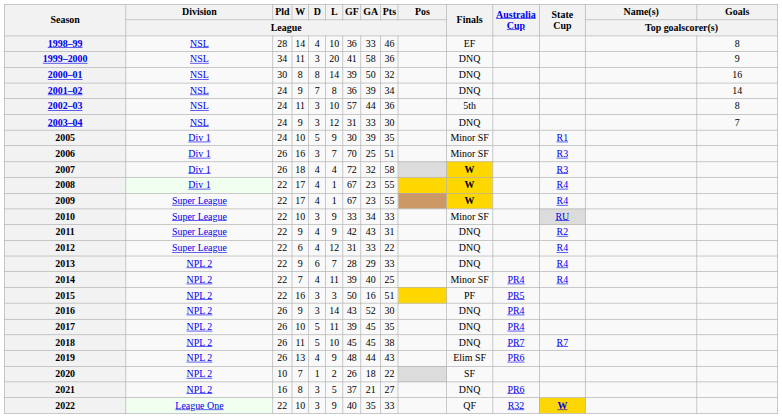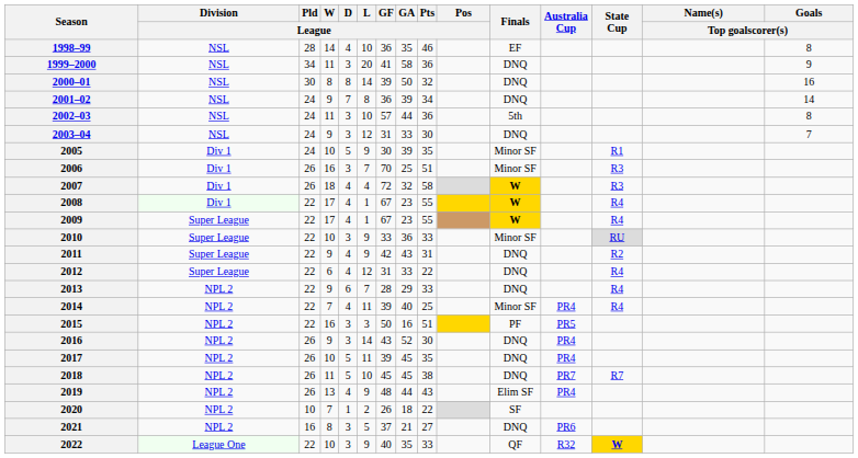 <table class="wikitable sortable" style="text-align: center">
 <tr>
 <th rowspan="2" scope="col">Season</th>
 <th scope="col">Division</th>
 <th width="20" scope="col">Pld</th>
 <th width="20" scope="col">W</th>
 <th width="20" scope="col">D</th>
 <th width="20" scope="col">L</th>
 <th width="20" scope="col">GF</th>
 <th width="20" scope="col">GA</th>
 <th width="20" scope="col">Pts</th>
 <th scope="col">Pos</th>
 <th rowspan="2" width="6%" scope="col" class="unsortable">Finals</th>
 <th rowspan="2" width="6%" scope="col" class="unsortable"><a href='#'>Australia Cup</a></th>
 <th rowspan="2" width="6%" scope="col" class="unsortable">State Cup</th>
 <th scope="col">Name(s)</th>
 <th scope="col">Goals</th>
 </tr>
 <tr class="unsortable">
 <th colspan="9" scope="col">League</th>
 <th colspan="2" scope="col">Top goalscorer(s)</th>
 </tr>
 <tr>
 <th><a href='#'>1998–99</a></th>
 <td><a href='#'>NSL</a></td>
 <td>28</td>
 <td>14</td>
 <td>4</td>
 <td>10</td>
 <td>36</td>
-<td>33</td>
+<td>35</td>
 <td>46</td>
 <td></td>
 <td>EF</td>
 <td></td>
 <td></td>
 <td align=left></td>
 <td>8</td>
 </tr>
 <tr>
 <th><a href='#'>1999–2000</a></th>
 <td><a href='#'>NSL</a></td>
 <td>34</td>
 <td>11</td>
 <td>3</td>
 <td>20</td>
 <td>41</td>
 <td>58</td>
 <td>36</td>
 <td></td>
 <td>DNQ</td>
 <td></td>
 <td></td>
 <td align=left></td>
 <td>9</td>
 </tr>
 <tr>
 <th><a href='#'>2000–01</a></th>
 <td><a href='#'>NSL</a></td>
 <td>30</td>
 <td>8</td>
 <td>8</td>
 <td>14</td>
 <td>39</td>
 <td>50</td>
 <td>32</td>
 <td></td>
 <td>DNQ</td>
 <td></td>
 <td></td>
 <td align=left></td>
 <td>16</td>
 </tr>
 <tr>
 <th><a href='#'>2001–02</a></th>
 <td><a href='#'>NSL</a></td>
 <td>24</td>
 <td>9</td>
 <td>7</td>
 <td>8</td>
 <td>36</td>
 <td>39</td>
 <td>34</td>
 <td></td>
 <td>DNQ</td>
 <td></td>
 <td></td>
 <td align=left></td>
 <td>14</td>
 </tr>
 <tr>
 <th><a href='#'>2002–03</a></th>
 <td><a href='#'>NSL</a></td>
 <td>24</td>
 <td>11</td>
 <td>3</td>
 <td>10</td>
 <td>57</td>
 <td>44</td>
 <td>36</td>
 <td></td>
 <td>5th</td>
 <td></td>
 <td></td>
 <td align=left></td>
 <td>8</td>
 </tr>
 <tr>
 <th><a href='#'>2003–04</a></th>
 <td><a href='#'>NSL</a></td>
 <td>24</td>
 <td>9</td>
 <td>3</td>
 <td>12</td>
 <td>31</td>
 <td>33</td>
 <td>30</td>
 <td></td>
 <td>DNQ</td>
 <td></td>
 <td></td>
 <td align=left></td>
 <td>7</td>
 </tr>
 <tr>
 <th>2005</th>
 <td><a href='#'>Div 1</a></td>
 <td>24</td>
 <td>10</td>
 <td>5</td>
 <td>9</td>
 <td>30</td>
 <td>39</td>
 <td>35</td>
 <td></td>
 <td>Minor SF</td>
 <td></td>
 <td><a href='#'>R1</a></td>
 <td align=left></td>
 <td></td>
 </tr>
 <tr>
 <th>2006</th>
 <td><a href='#'>Div 1</a></td>
 <td>26</td>
 <td>16</td>
 <td>3</td>
 <td>7</td>
 <td>70</td>
 <td>25</td>
 <td>51</td>
 <td></td>
 <td>Minor SF</td>
 <td></td>
 <td><a href='#'>R3</a></td>
 <td align=left></td>
 <td></td>
 </tr>
 <tr>
 <th>2007</th>
 <td><a href='#'>Div 1</a></td>
 <td>26</td>
 <td>18</td>
 <td>4</td>
 <td>4</td>
 <td>72</td>
 <td>32</td>
 <td>58</td>
 <td bgcolor=#DCDCDC></td>
 <td bgcolor=gold><strong>W</strong></td>
 <td></td>
 <td><a href='#'>R3</a></td>
 <td align=left></td>
 <td></td>
 </tr>
 <tr>
 <th>2008</th>
 <td bgcolor=honeydew><a href='#'>Div 1</a> </td>
 <td>22</td>
 <td>17</td>
 <td>4</td>
 <td>1</td>
 <td>67</td>
 <td>23</td>
 <td>55</td>
 <td bgcolor=gold><strong></strong></td>
 <td bgcolor=gold><strong>W</strong></td>
 <td></td>
 <td><a href='#'>R4</a></td>
 <td align=left></td>
 <td></td>
 </tr>
 <tr>
 <th>2009</th>
 <td><a href='#'>Super League</a></td>
 <td>22</td>
 <td>17</td>
 <td>4</td>
 <td>1</td>
 <td>67</td>
 <td>23</td>
 <td>55</td>
 <td bgcolor=#CC9966></td>
 <td bgcolor=gold><strong>W</strong></td>
 <td></td>
 <td><a href='#'>R4</a></td>
 <td align=left></td>
 <td></td>
 </tr>
 <tr>
 <th>2010</th>
 <td><a href='#'>Super League</a></td>
 <td>22</td>
 <td>10</td>
 <td>3</td>
 <td>9</td>
 <td>33</td>
-<td>34</td>
+<td>36</td>
 <td>33</td>
 <td></td>
 <td>Minor SF</td>
 <td></td>
 <td bgcolor=#DCDCDC><a href='#'>RU</a></td>
 <td align=left></td>
 <td></td>
 </tr>
 <tr>
 <th>2011</th>
 <td><a href='#'>Super League</a></td>
 <td>22</td>
 <td>9</td>
 <td>4</td>
 <td>9</td>
 <td>42</td>
 <td>43</td>
 <td>31</td>
 <td></td>
 <td>DNQ</td>
 <td></td>
 <td><a href='#'>R2</a></td>
 <td align=left></td>
 <td></td>
 </tr>
 <tr>
 <th>2012</th>
 <td><a href='#'>Super League</a></td>
 <td>22</td>
 <td>6</td>
 <td>4</td>
 <td>12</td>
 <td>31</td>
 <td>33</td>
 <td>22</td>
 <td></td>
 <td>DNQ</td>
 <td></td>
 <td><a href='#'>R4</a></td>
 <td align=left></td>
 <td></td>
 </tr>
 <tr>
 <th>2013</th>
 <td><a href='#'>NPL 2</a></td>
 <td>22</td>
 <td>9</td>
 <td>6</td>
 <td>7</td>
 <td>28</td>
 <td>29</td>
 <td>33</td>
 <td></td>
 <td>DNQ</td>
 <td></td>
 <td><a href='#'>R4</a></td>
 <td align=left></td>
 <td></td>
 </tr>
 <tr>
 <th>2014</th>
 <td><a href='#'>NPL 2</a></td>
 <td>22</td>
 <td>7</td>
 <td>4</td>
 <td>11</td>
 <td>39</td>
 <td>40</td>
 <td>25</td>
 <td></td>
 <td>Minor SF</td>
 <td><a href='#'>PR4</a></td>
 <td><a href='#'>R4</a></td>
 <td align=left></td>
 <td></td>
 </tr>
 <tr>
 <th>2015</th>
 <td><a href='#'>NPL 2</a></td>
 <td>22</td>
 <td>16</td>
 <td>3</td>
 <td>3</td>
 <td>50</td>
 <td>16</td>
 <td>51</td>
 <td bgcolor=gold><strong></strong></td>
 <td>PF</td>
 <td><a href='#'>PR5</a></td>
 <td></td>
 <td align=left></td>
 <td></td>
 </tr>
 <tr>
 <th>2016</th>
 <td><a href='#'>NPL 2</a></td>
 <td>26</td>
 <td>9</td>
 <td>3</td>
 <td>14</td>
 <td>43</td>
 <td>52</td>
 <td>30</td>
 <td></td>
 <td>DNQ</td>
 <td><a href='#'>PR4</a></td>
 <td></td>
 <td align=left></td>
 <td></td>
 </tr>
 <tr>
 <th>2017</th>
 <td><a href='#'>NPL 2</a></td>
 <td>26</td>
 <td>10</td>
 <td>5</td>
 <td>11</td>
 <td>39</td>
 <td>45</td>
 <td>35</td>
 <td></td>
 <td>DNQ</td>
 <td><a href='#'>PR4</a></td>
 <td></td>
 <td align=left></td>
 <td></td>
 </tr>
 <tr>
 <th>2018</th>
 <td><a href='#'>NPL 2</a></td>
 <td>26</td>
 <td>11</td>
 <td>5</td>
 <td>10</td>
 <td>45</td>
 <td>45</td>
 <td>38</td>
 <td></td>
 <td>DNQ</td>
 <td><a href='#'>PR7</a></td>
 <td><a href='#'>R7</a></td>
 <td align=left></td>
 <td></td>
 </tr>
 <tr>
 <th>2019</th>
 <td><a href='#'>NPL 2</a></td>
 <td>26</td>
 <td>13</td>
 <td>4</td>
 <td>9</td>
 <td>48</td>
 <td>44</td>
 <td>43</td>
 <td></td>
 <td>Elim SF</td>
-<td><a href='#'>PR6</a></td>
+<td><a href='#'>PR4</a></td>
 <td></td>
 <td align=left></td>
 <td></td>
 </tr>
 <tr>
 <th>2020</th>
 <td><a href='#'>NPL 2</a></td>
 <td>10</td>
 <td>7</td>
 <td>1</td>
 <td>2</td>
 <td>26</td>
 <td>18</td>
 <td>22</td>
 <td bgcolor=#DCDCDC></td>
 <td>SF</td>
 <td></td>
 <td></td>
 <td align=left></td>
 <td></td>
 </tr>
 <tr>
 <th>2021</th>
 <td><a href='#'>NPL 2</a></td>
 <td>16</td>
 <td>8</td>
 <td>3</td>
 <td>5</td>
 <td>37</td>
 <td>21</td>
 <td>27</td>
 <td></td>
 <td>DNQ</td>
 <td><a href='#'>PR6</a></td>
 <td></td>
 <td align=left></td>
 <td></td>
 </tr>
 <tr>
 <th>2022</th>
 <td bgcolor=honeydew><a href='#'>League One</a> </td>
 <td>22</td>
 <td>10</td>
 <td>3</td>
 <td>9</td>
 <td>40</td>
 <td>35</td>
 <td>33</td>
 <td></td>
 <td>QF</td>
 <td><a href='#'>R32</a></td>
 <td bgcolor=gold><a href='#'><strong>W</strong></a></td>
 <td align=left></td>
 <td></td>
 </tr>
 </table>
